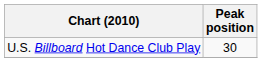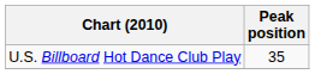 <table class="wikitable">
 <tr>
 <th>Chart (2010)</th>
 <th>Peak<br>position</th>
 </tr>
 <tr>
 <td>U.S. <em><a href='#'>Billboard</a></em> <a href='#'>Hot Dance Club Play</a></td>
-<td align="center">30</td>
+<td align="center">35</td>
 </tr>
 <tr>
 </tr>
 </table>
